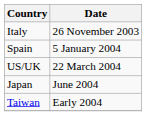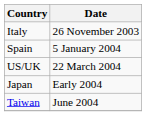 <table class="wikitable">
 <tr>
 <th>Country</th>
 <th>Date</th>
 </tr>
 <tr>
 <td>Italy</td>
 <td>26 November 2003</td>
 </tr>
 <tr>
 <td>Spain</td>
 <td>5 January 2004</td>
 </tr>
 <tr>
 <td>US/UK</td>
 <td>22 March 2004</td>
 </tr>
 <tr>
 <td>Japan</td>
-<td>June 2004</td>
+<td>Early 2004</td>
 </tr>
 <tr>
 <td><a href='#'>Taiwan</a></td>
-<td>Early 2004</td>
+<td>June 2004</td>
 </tr>
 <tr>
 </tr>
 </table>
